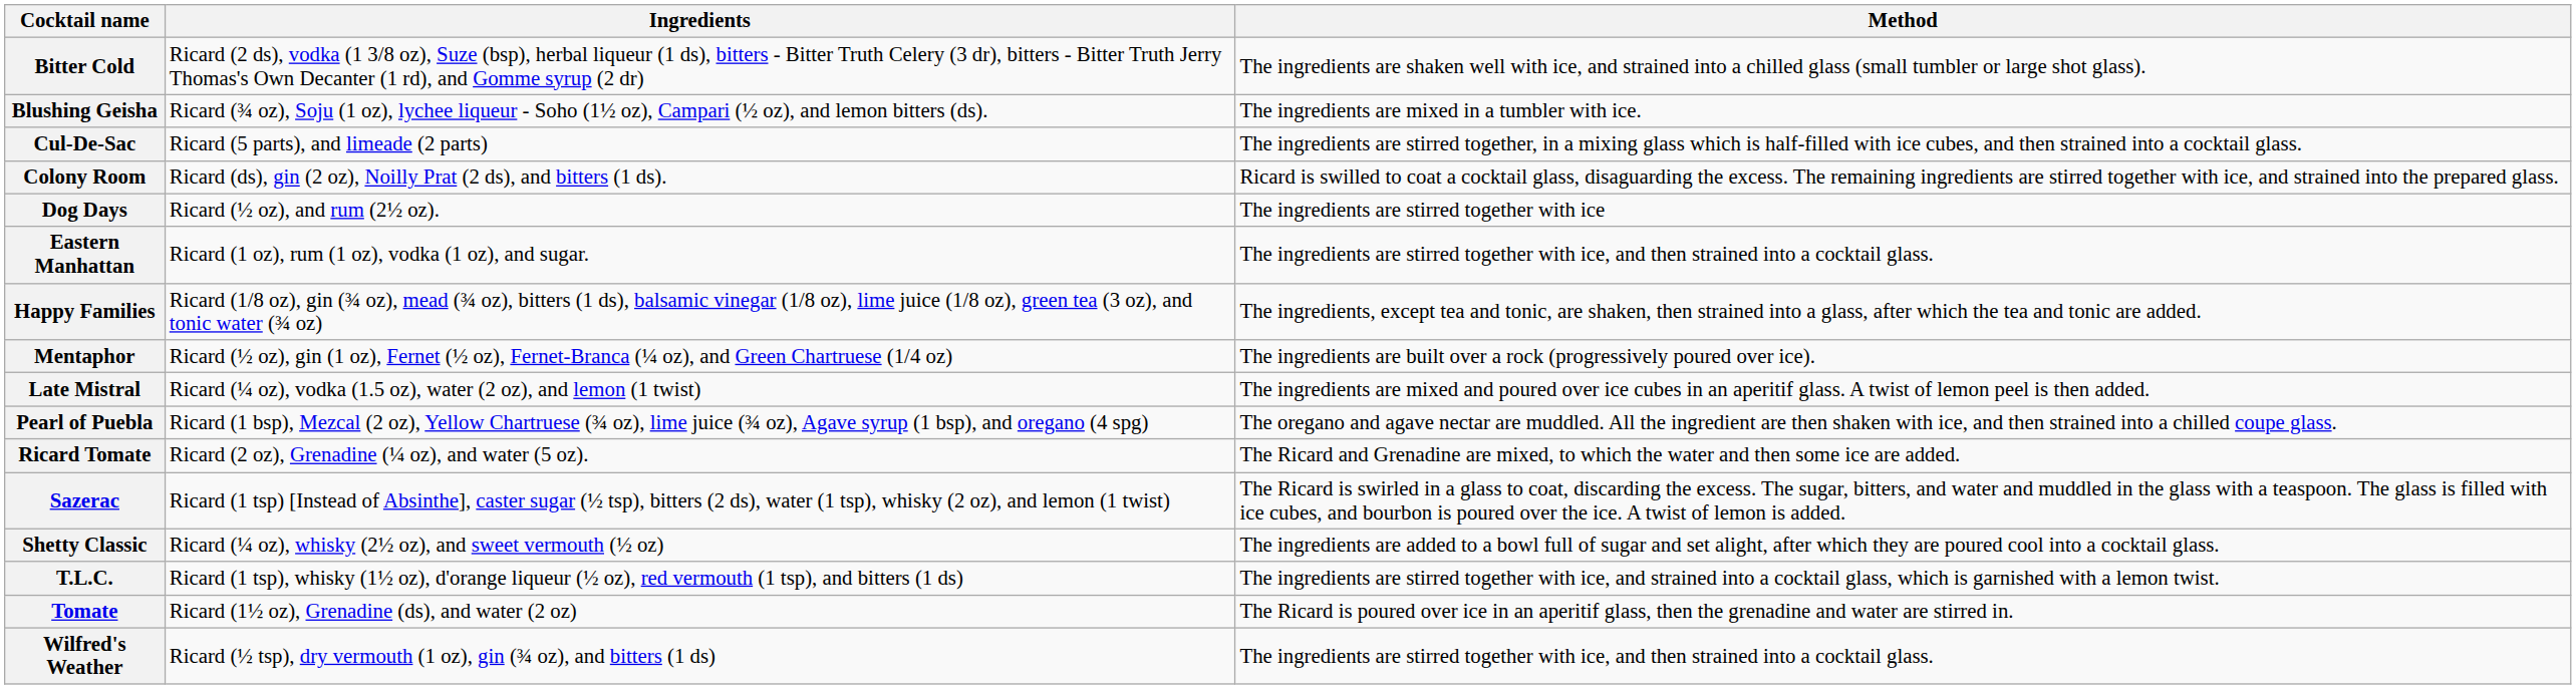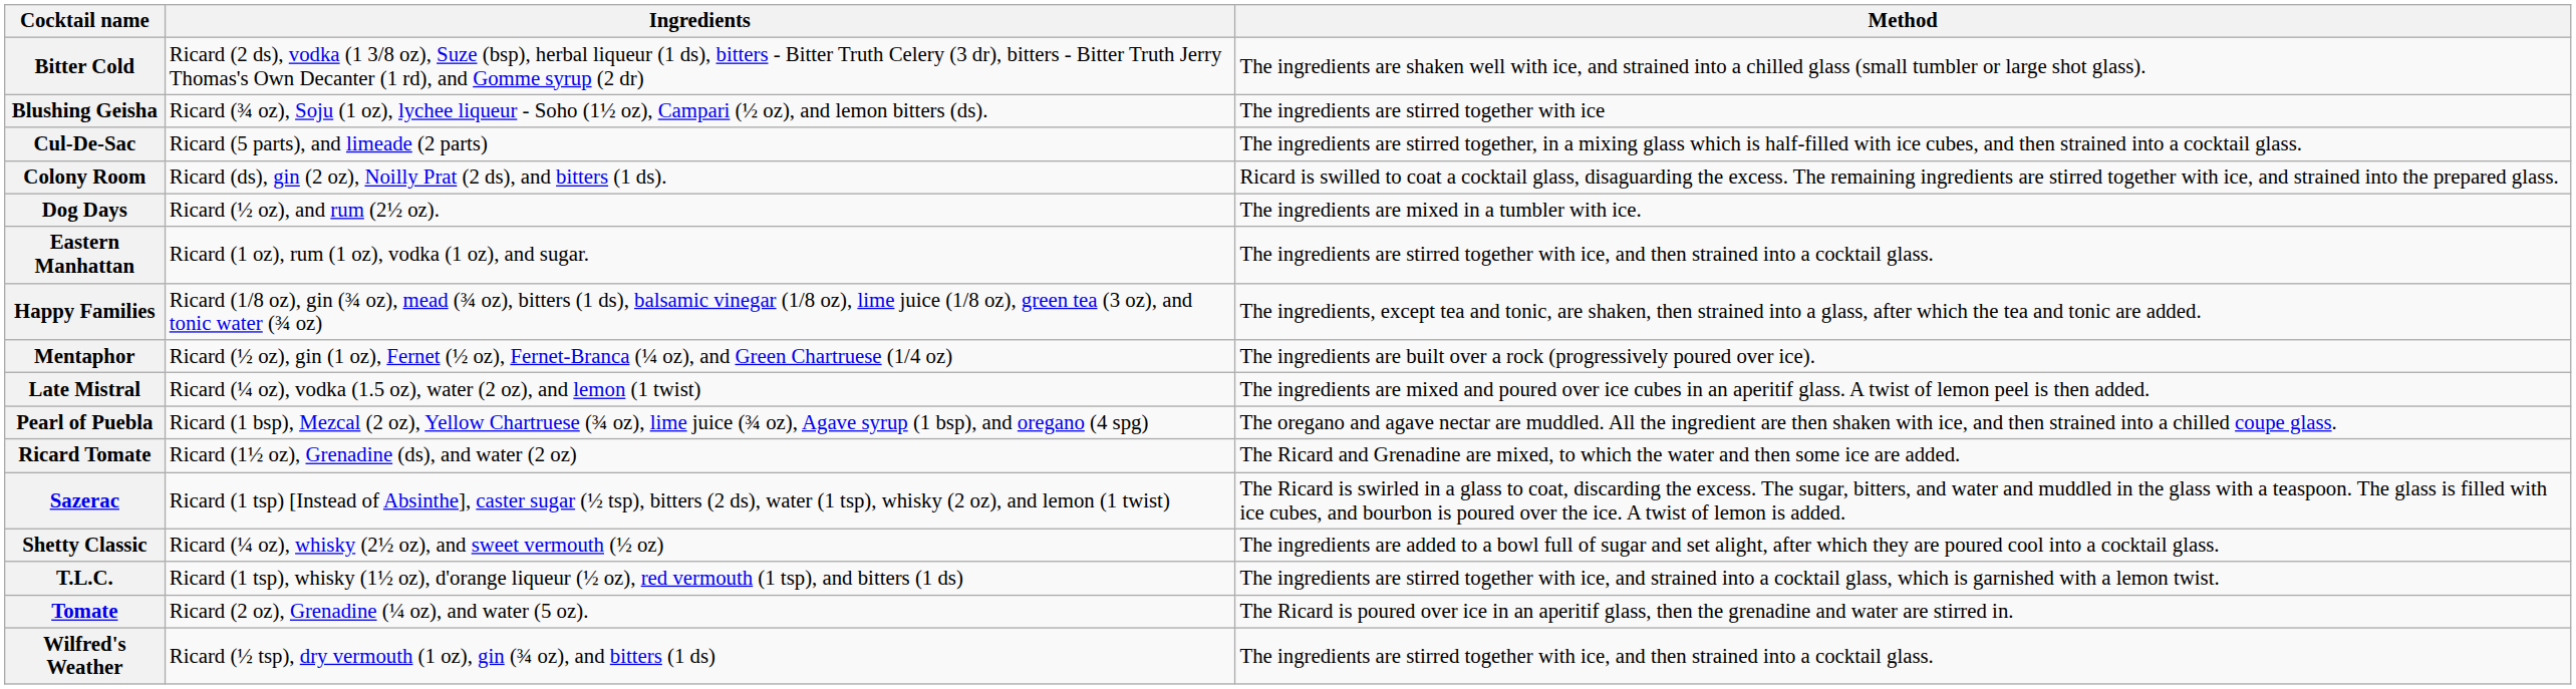 <table class="wikitable sortable plainrowheaders">
 <tr>
 <th scope="col">Cocktail name</th>
 <th scope="col">Ingredients</th>
 <th scope="col">Method</th>
 </tr>
 <tr>
 <th scope="row">Bitter Cold</th>
 <td>Ricard (2 ds), <a href='#'>vodka</a> (1 3/8 oz), <a href='#'>Suze</a> (bsp), herbal liqueur (1 ds), <a href='#'>bitters</a> - Bitter Truth Celery (3 dr), bitters - Bitter Truth Jerry Thomas's Own Decanter (1 rd), and <a href='#'>Gomme syrup</a> (2 dr)</td>
 <td>The ingredients are shaken well with ice, and strained into a chilled glass (small tumbler or large shot glass).</td>
 </tr>
 <tr>
 <th scope="row">Blushing Geisha</th>
 <td>Ricard (¾ oz), <a href='#'>Soju</a> (1 oz), <a href='#'>lychee liqueur</a> - Soho (1½ oz), <a href='#'>Campari</a> (½ oz), and lemon bitters (ds).</td>
-<td>The ingredients are mixed in a tumbler with ice.</td>
+<td>The ingredients are stirred together with ice</td>
 </tr>
 <tr>
 <th scope="row">Cul-De-Sac</th>
 <td>Ricard (5 parts), and <a href='#'>limeade</a> (2 parts)</td>
 <td>The ingredients are stirred together, in a mixing glass which is half-filled with ice cubes, and then strained into a cocktail glass.</td>
 </tr>
 <tr>
 <th scope="row">Colony Room</th>
 <td>Ricard (ds), <a href='#'>gin</a> (2 oz), <a href='#'>Noilly Prat</a> (2 ds), and <a href='#'>bitters</a> (1 ds).</td>
 <td>Ricard is swilled to coat a cocktail glass, disaguarding the excess. The remaining ingredients are stirred together with ice, and strained into the prepared glass.</td>
 </tr>
 <tr>
 <th scope="row">Dog Days</th>
 <td>Ricard (½ oz), and <a href='#'>rum</a> (2½ oz).</td>
-<td>The ingredients are stirred together with ice</td>
+<td>The ingredients are mixed in a tumbler with ice.</td>
 </tr>
 <tr>
 <th scope="row">Eastern Manhattan</th>
 <td>Ricard (1 oz), rum (1 oz), vodka (1 oz), and sugar.</td>
 <td>The ingredients are stirred together with ice, and then strained into a cocktail glass.</td>
 </tr>
 <tr>
 <th scope="row">Happy Families</th>
 <td>Ricard (1/8 oz), gin (¾ oz), <a href='#'>mead</a> (¾ oz), bitters (1 ds), <a href='#'>balsamic vinegar</a> (1/8 oz), <a href='#'>lime</a> juice (1/8 oz), <a href='#'>green tea</a> (3 oz), and <a href='#'>tonic water</a> (¾ oz)</td>
 <td>The ingredients, except tea and tonic, are shaken, then strained into a glass, after which the tea and tonic are added.</td>
 </tr>
 <tr>
 <th scope="row">Mentaphor</th>
 <td>Ricard (½ oz), gin (1 oz), <a href='#'>Fernet</a> (½ oz), <a href='#'>Fernet-Branca</a> (¼ oz), and <a href='#'>Green Chartruese</a> (1/4 oz)</td>
 <td>The ingredients are built over a rock (progressively poured over ice).</td>
 </tr>
 <tr>
 <th scope="row">Late Mistral</th>
 <td>Ricard (¼ oz), vodka (1.5 oz), water (2 oz), and <a href='#'>lemon</a> (1 twist)</td>
 <td>The ingredients are mixed and poured over ice cubes in an aperitif glass. A twist of lemon peel is then added.</td>
 </tr>
 <tr>
 <th scope="row">Pearl of Puebla</th>
 <td>Ricard (1 bsp), <a href='#'>Mezcal</a> (2 oz), <a href='#'>Yellow Chartruese</a> (¾ oz), <a href='#'>lime</a> juice (¾ oz), <a href='#'>Agave syrup</a> (1 bsp), and <a href='#'>oregano</a> (4 spg)</td>
 <td>The oregano and agave nectar are muddled. All the ingredient are then shaken with ice, and then strained into a chilled <a href='#'>coupe glass</a>.</td>
 </tr>
 <tr>
 <th scope="row">Ricard Tomate</th>
-<td>Ricard (2 oz), <a href='#'>Grenadine</a> (¼ oz), and water (5 oz).</td>
+<td>Ricard (1½ oz), <a href='#'>Grenadine</a> (ds), and water (2 oz)</td>
 <td>The Ricard and Grenadine are mixed, to which the water and then some ice are added.</td>
 </tr>
 <tr>
 <th scope="row"><a href='#'>Sazerac</a></th>
 <td>Ricard (1 tsp) [Instead of <a href='#'>Absinthe</a>], <a href='#'>caster sugar</a> (½ tsp), bitters (2 ds), water (1 tsp), whisky (2 oz), and lemon (1 twist)</td>
 <td>The Ricard is swirled in a glass to coat, discarding the excess. The sugar, bitters, and water and muddled in the glass with a teaspoon. The glass is filled with ice cubes, and bourbon is poured over the ice. A twist of lemon is added.</td>
 </tr>
 <tr>
 <th scope="row">Shetty Classic</th>
 <td>Ricard (¼ oz), <a href='#'>whisky</a> (2½ oz), and <a href='#'>sweet vermouth</a> (½ oz)</td>
 <td>The ingredients are added to a bowl full of sugar and set alight, after which they are poured cool into a cocktail glass.</td>
 </tr>
 <tr>
 <th scope="row">T.L.C.</th>
 <td>Ricard (1 tsp), whisky (1½ oz), d'orange liqueur (½ oz), <a href='#'>red vermouth</a> (1 tsp), and bitters (1 ds)</td>
 <td>The ingredients are stirred together with ice, and strained into a cocktail glass, which is garnished with a lemon twist.</td>
 </tr>
 <tr>
 <th scope="row"><a href='#'>Tomate</a></th>
-<td>Ricard (1½ oz), <a href='#'>Grenadine</a> (ds), and water (2 oz)</td>
+<td>Ricard (2 oz), <a href='#'>Grenadine</a> (¼ oz), and water (5 oz).</td>
 <td>The Ricard is poured over ice in an aperitif glass, then the grenadine and water are stirred in.</td>
 </tr>
 <tr>
 <th scope="row">Wilfred's Weather</th>
 <td>Ricard (½ tsp), <a href='#'>dry vermouth</a> (1 oz), <a href='#'>gin</a> (¾ oz), and <a href='#'>bitters</a> (1 ds)</td>
 <td>The ingredients are stirred together with ice, and then strained into a cocktail glass.</td>
 </tr>
 </table>
